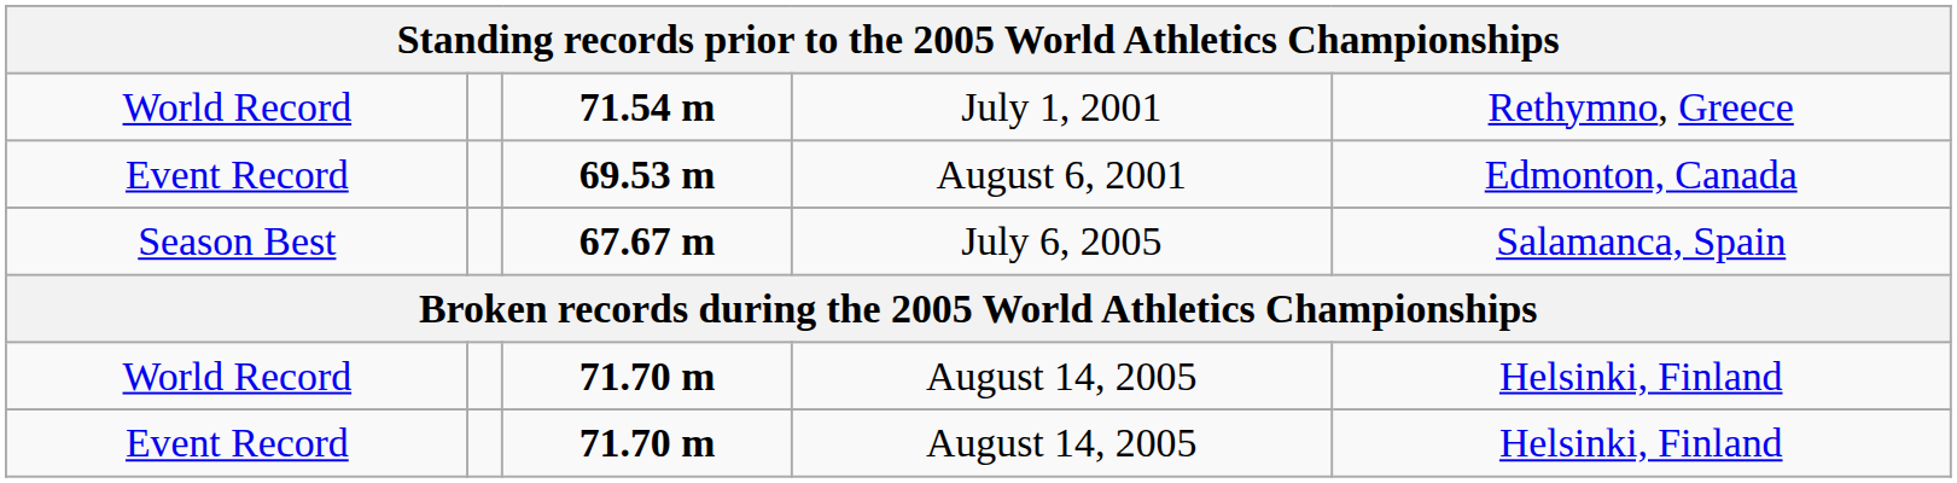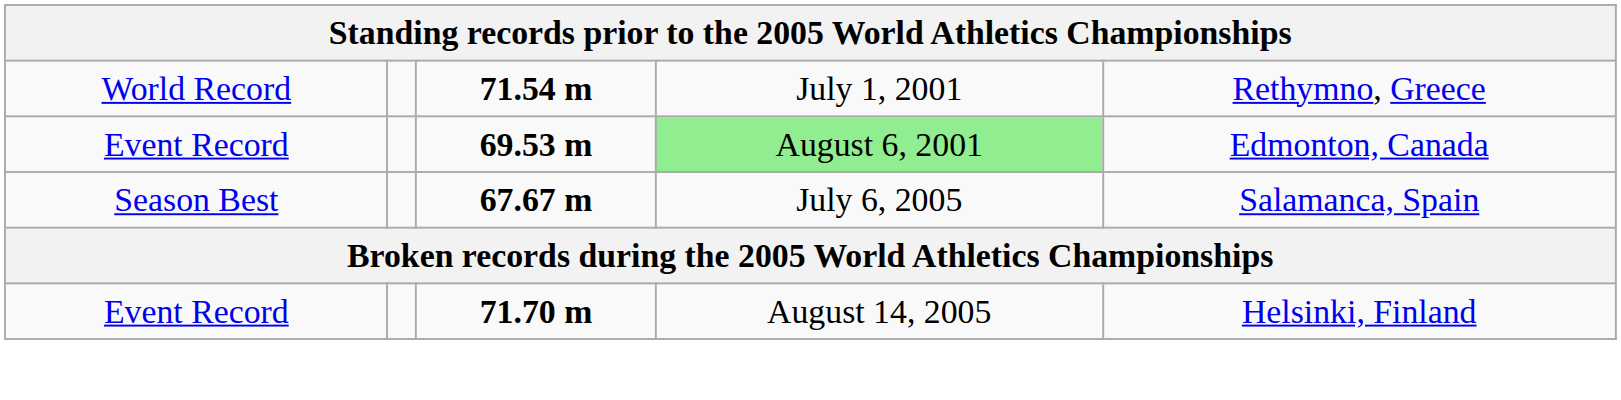 <table class="wikitable" style=" text-align:center; font-size:110%;" width="95%">
 <tr>
 <th colspan="5">Standing records prior to the 2005 World Athletics Championships</th>
 </tr>
 <tr>
 <td><a href='#'>World Record</a></td>
 <td></td>
 <td><strong>71.54 m </strong></td>
 <td>July 1, 2001</td>
 <td> <a href='#'>Rethymno</a>, <a href='#'>Greece</a></td>
 </tr>
 <tr>
 <td><a href='#'>Event Record</a></td>
 <td></td>
 <td><strong>69.53 m </strong></td>
-<td>August 6, 2001</td>
+<td style="background: lightgreen;">August 6, 2001</td>
 <td> <a href='#'>Edmonton, Canada</a></td>
 </tr>
 <tr>
 <td><a href='#'>Season Best</a></td>
 <td></td>
 <td><strong>67.67 m </strong></td>
 <td>July 6, 2005</td>
 <td> <a href='#'>Salamanca, Spain</a></td>
 </tr>
 <tr>
 <th colspan="5">Broken records during the 2005 World Athletics Championships</th>
 </tr>
 <tr>
-<td><a href='#'>World Record</a></td>
-<td></td>
-<td><strong>71.70 m </strong></td>
-<td>August 14, 2005</td>
-<td> <a href='#'>Helsinki, Finland</a></td>
-</tr>
-<tr>
 <td><a href='#'>Event Record</a></td>
 <td></td>
 <td><strong>71.70 m </strong></td>
 <td>August 14, 2005</td>
 <td> <a href='#'>Helsinki, Finland</a></td>
 </tr>
 </table>
